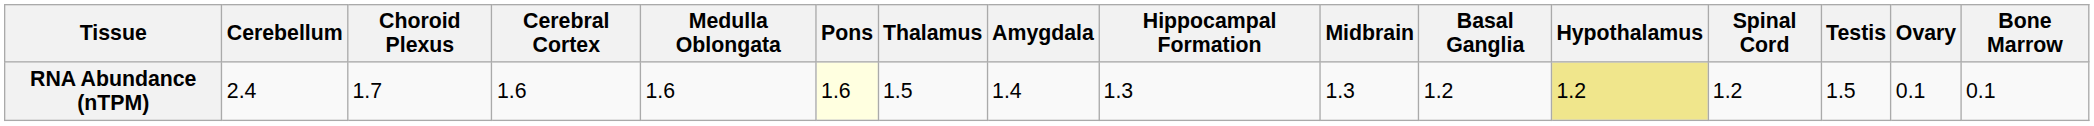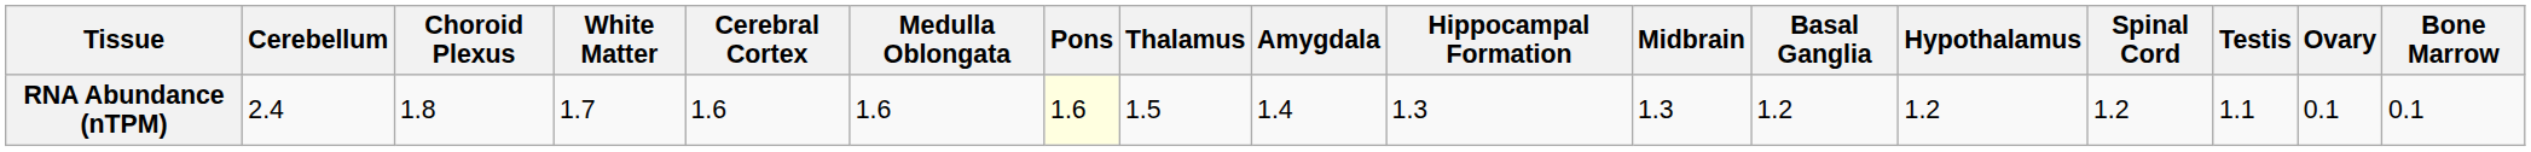 <table class="wikitable mw-collapsible">
 <tr>
 <th><strong>Tissue</strong></th>
 <th>Cerebellum</th>
 <th>Choroid Plexus</th>
+<th>White Matter</th>
 <th>Cerebral Cortex</th>
 <th>Medulla Oblongata</th>
 <th>Pons</th>
 <th>Thalamus</th>
 <th>Amygdala</th>
 <th>Hippocampal Formation</th>
 <th>Midbrain</th>
 <th>Basal Ganglia</th>
 <th>Hypothalamus</th>
 <th>Spinal Cord</th>
 <th>Testis</th>
 <th>Ovary</th>
 <th>Bone Marrow</th>
 </tr>
 <tr>
 <th><strong>RNA Abundance (nTPM)</strong></th>
 <td>2.4</td>
+<td>1.8</td>
 <td>1.7</td>
 <td>1.6</td>
 <td>1.6</td>
 <td style="background: lightyellow;">1.6</td>
 <td>1.5</td>
 <td>1.4</td>
 <td>1.3</td>
 <td>1.3</td>
 <td>1.2</td>
-<td style="background: khaki;">1.2</td>
 <td>1.2</td>
-<td>1.5</td>
+<td>1.2</td>
+<td>1.1</td>
 <td>0.1</td>
 <td>0.1</td>
 </tr>
 </table>
